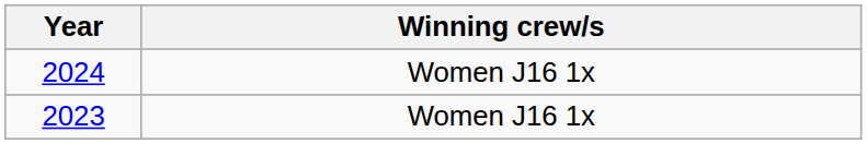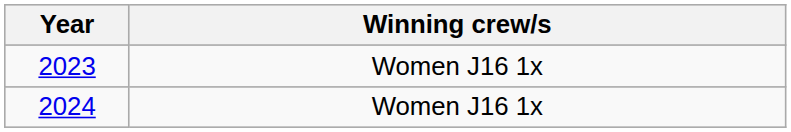 <table class="wikitable" style="text-align:center">
 <tr>
 <th width=70>Year</th>
 <th width=400>Winning crew/s</th>
 </tr>
 <tr>
+<td><a href='#'>2023</a></td>
+<td>Women J16 1x</td>
+</tr>
+<tr>
 <td><a href='#'>2024</a></td>
 <td>Women J16 1x</td>
 </tr>
-<tr>
-<td><a href='#'>2023</a></td>
-<td>Women J16 1x</td>
-</tr>
 </table>
